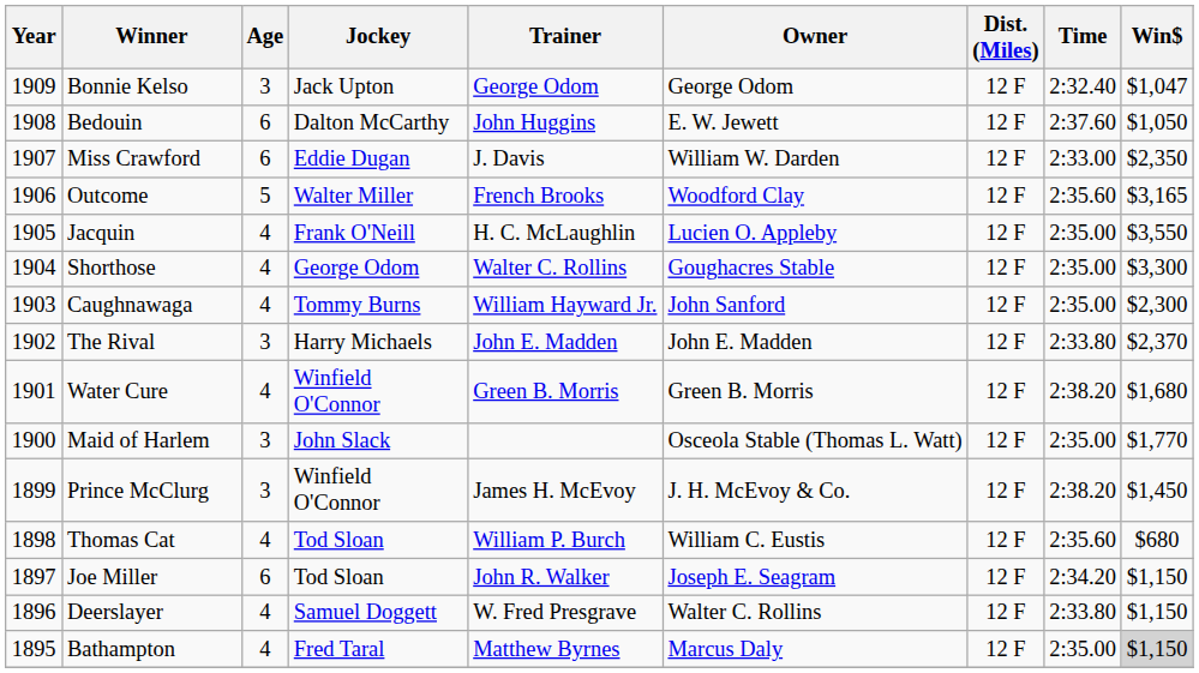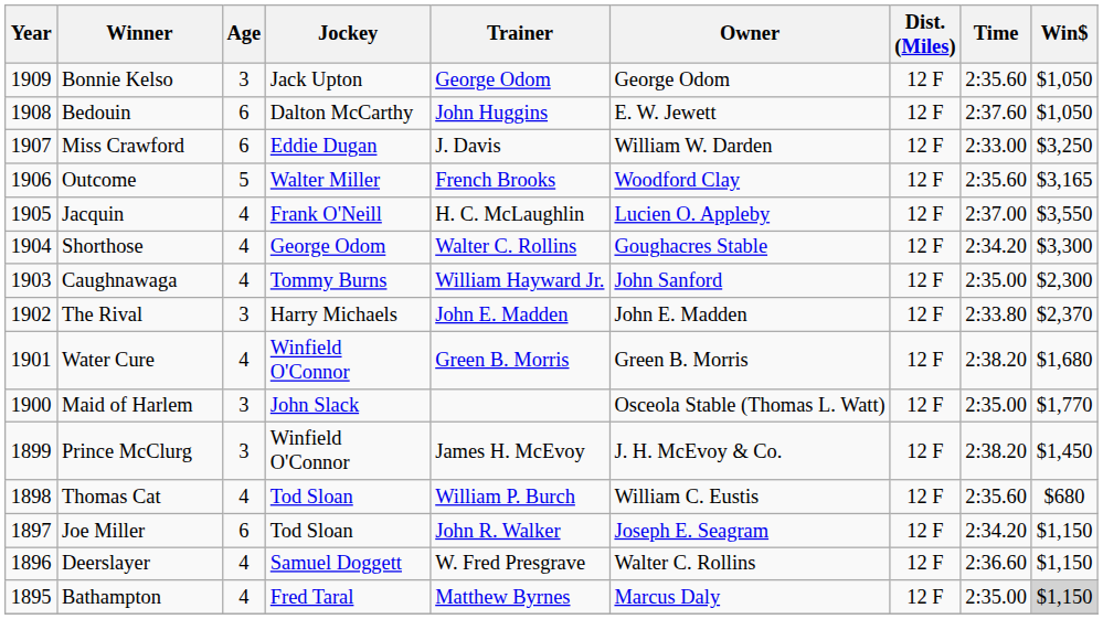 <table class="wikitable sortable" style="font-size:90%">
 <tr>
 <th style="width:30px">Year<br></th>
 <th style="width:110px">Winner<br></th>
 <th style="width:20px">Age<br></th>
 <th style="width:110px">Jockey<br></th>
 <th style="width:120px">Trainer<br></th>
 <th>Owner<br></th>
 <th style="width:25px">Dist.<br> <span>(<a href='#'>Miles</a>)</span></th>
 <th style="width:25px">Time<br></th>
 <th style="width:25px">Win$</th>
 </tr>
 <tr>
 <td align=center>1909</td>
 <td>Bonnie Kelso</td>
 <td align=center>3</td>
 <td>Jack Upton</td>
 <td><a href='#'>George Odom</a></td>
 <td>George Odom</td>
 <td align=center>12 F</td>
-<td align=center>2:32.40</td>
-<td align=center>$1,047</td>
+<td align=center>2:35.60</td>
+<td align=center>$1,050</td>
 </tr>
 <tr>
 <td align=center>1908</td>
 <td>Bedouin</td>
 <td align=center>6</td>
 <td>Dalton McCarthy</td>
 <td><a href='#'>John Huggins</a></td>
 <td>E. W. Jewett</td>
 <td align=center>12 F</td>
 <td align=center>2:37.60</td>
 <td align=center>$1,050</td>
 </tr>
 <tr>
 <td align=center>1907</td>
 <td>Miss Crawford</td>
 <td align=center>6</td>
 <td><a href='#'>Eddie Dugan</a></td>
 <td>J. Davis</td>
 <td>William W. Darden</td>
 <td align=center>12 F</td>
 <td align=center>2:33.00</td>
-<td align=center>$2,350</td>
+<td align=center>$3,250</td>
 </tr>
 <tr>
 <td align=center>1906</td>
 <td>Outcome</td>
 <td align=center>5</td>
 <td><a href='#'>Walter Miller</a></td>
 <td><a href='#'>French Brooks</a></td>
 <td><a href='#'>Woodford Clay</a></td>
 <td align=center>12 F</td>
 <td align=center>2:35.60</td>
 <td align=center>$3,165</td>
 </tr>
 <tr>
 <td align=center>1905</td>
 <td>Jacquin</td>
 <td align=center>4</td>
 <td><a href='#'>Frank O'Neill</a></td>
 <td>H. C. McLaughlin</td>
 <td><a href='#'>Lucien O. Appleby</a></td>
 <td align=center>12 F</td>
-<td align=center>2:35.00</td>
+<td align=center>2:37.00</td>
 <td align=center>$3,550</td>
 </tr>
 <tr>
 <td align=center>1904</td>
 <td>Shorthose</td>
 <td align=center>4</td>
 <td><a href='#'>George Odom</a></td>
 <td><a href='#'>Walter C. Rollins</a></td>
 <td><a href='#'>Goughacres Stable</a></td>
 <td align=center>12 F</td>
-<td align=center>2:35.00</td>
+<td align=center>2:34.20</td>
 <td align=center>$3,300</td>
 </tr>
 <tr>
 <td align=center>1903</td>
 <td>Caughnawaga</td>
 <td align=center>4</td>
 <td><a href='#'>Tommy Burns</a></td>
 <td><a href='#'>William Hayward Jr.</a></td>
 <td><a href='#'>John Sanford</a></td>
 <td align=center>12 F</td>
 <td align=center>2:35.00</td>
 <td align=center>$2,300</td>
 </tr>
 <tr>
 <td align=center>1902</td>
 <td>The Rival</td>
 <td align=center>3</td>
 <td>Harry Michaels</td>
 <td><a href='#'>John E. Madden</a></td>
 <td>John E. Madden</td>
 <td align=center>12 F</td>
 <td align=center>2:33.80</td>
 <td align=center>$2,370</td>
 </tr>
 <tr>
 <td align=center>1901</td>
 <td>Water Cure</td>
 <td align=center>4</td>
 <td><a href='#'>Winfield O'Connor</a></td>
 <td><a href='#'>Green B. Morris</a></td>
 <td>Green B. Morris</td>
 <td align=center>12 F</td>
 <td align=center>2:38.20</td>
 <td align=center>$1,680</td>
 </tr>
 <tr>
 <td align=center>1900</td>
 <td>Maid of Harlem</td>
 <td align=center>3</td>
 <td><a href='#'>John Slack</a></td>
 <td></td>
 <td>Osceola Stable (Thomas L. Watt)</td>
 <td align=center>12 F</td>
 <td align=center>2:35.00</td>
 <td align=center>$1,770</td>
 </tr>
 <tr>
 <td align=center>1899</td>
 <td>Prince McClurg</td>
 <td align=center>3</td>
 <td>Winfield O'Connor</td>
 <td>James H. McEvoy</td>
 <td>J. H. McEvoy & Co.</td>
 <td align=center>12 F</td>
 <td align=center>2:38.20</td>
 <td align=center>$1,450</td>
 </tr>
 <tr>
 <td align=center>1898</td>
 <td>Thomas Cat</td>
 <td align=center>4</td>
 <td><a href='#'>Tod Sloan</a></td>
 <td><a href='#'>William P. Burch</a></td>
 <td>William C. Eustis</td>
 <td align=center>12 F</td>
 <td align=center>2:35.60</td>
 <td align=center>$680</td>
 </tr>
 <tr>
 <td align=center>1897</td>
 <td>Joe Miller</td>
 <td align=center>6</td>
 <td>Tod Sloan</td>
 <td><a href='#'>John R. Walker</a></td>
 <td><a href='#'>Joseph E. Seagram</a></td>
 <td align=center>12 F</td>
 <td align=center>2:34.20</td>
 <td align=center>$1,150</td>
 </tr>
 <tr>
 <td align=center>1896</td>
 <td>Deerslayer</td>
 <td align=center>4</td>
 <td><a href='#'>Samuel Doggett</a></td>
 <td>W. Fred Presgrave</td>
 <td>Walter C. Rollins</td>
 <td align=center>12 F</td>
-<td align=center>2:33.80</td>
+<td align=center>2:36.60</td>
 <td align=center>$1,150</td>
 </tr>
 <tr>
 <td align=center>1895</td>
 <td>Bathampton</td>
 <td align=center>4</td>
 <td><a href='#'>Fred Taral</a></td>
 <td><a href='#'>Matthew Byrnes</a></td>
 <td><a href='#'>Marcus Daly</a></td>
 <td align=center>12 F</td>
 <td align=center>2:35.00</td>
 <td align=center style="background: lightgrey;">$1,150</td>
 </tr>
 <tr>
 </tr>
 </table>
